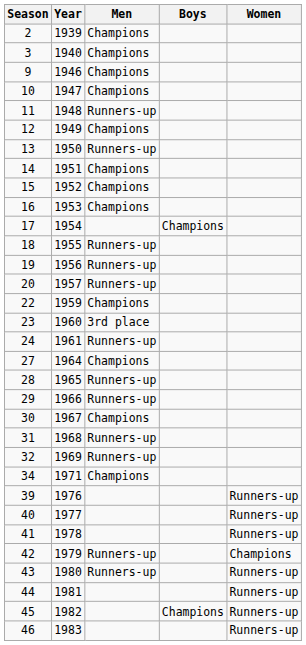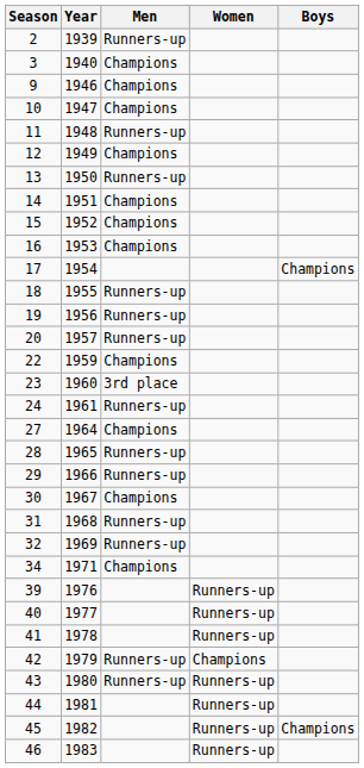 <table class="wikitable" style="font-size:90%;">
 <tr style="background:#dddddd; text-align:center">
 <th>Season</th>
 <th>Year</th>
 <th>Men</th>
+<th>Women</th>
 <th>Boys</th>
-<th>Women</th>
 </tr>
 <tr>
 <td style="text-align:center;">2</td>
 <td>1939</td>
-<td> Champions</td>
+<td> Runners-up</td>
 <td></td>
 <td></td>
 </tr>
 <tr>
 <td style="text-align:center;">3</td>
 <td>1940</td>
 <td> Champions</td>
 <td></td>
 <td></td>
 </tr>
 <tr>
 <td style="text-align:center;">9</td>
 <td>1946</td>
 <td> Champions</td>
 <td></td>
 <td></td>
 </tr>
 <tr>
 <td style="text-align:center;">10</td>
 <td>1947</td>
 <td> Champions</td>
 <td></td>
 <td></td>
 </tr>
 <tr>
 <td style="text-align:center;">11</td>
 <td>1948</td>
 <td> Runners-up</td>
 <td></td>
 <td></td>
 </tr>
 <tr>
 <td style="text-align:center;">12</td>
 <td>1949</td>
 <td> Champions</td>
 <td></td>
 <td></td>
 </tr>
 <tr>
 <td style="text-align:center;">13</td>
 <td>1950</td>
 <td> Runners-up</td>
 <td></td>
 <td></td>
 </tr>
 <tr>
 <td style="text-align:center;">14</td>
 <td>1951</td>
 <td> Champions</td>
 <td></td>
 <td></td>
 </tr>
 <tr>
 <td style="text-align:center;">15</td>
 <td>1952</td>
 <td> Champions</td>
 <td></td>
 <td></td>
 </tr>
 <tr>
 <td style="text-align:center;">16</td>
 <td>1953</td>
 <td> Champions</td>
 <td></td>
 <td></td>
 </tr>
 <tr>
 <td style="text-align:center;">17</td>
 <td>1954</td>
 <td></td>
+<td></td>
 <td> Champions</td>
-<td></td>
 </tr>
 <tr>
 <td style="text-align:center;">18</td>
 <td>1955</td>
 <td> Runners-up</td>
 <td></td>
 <td></td>
 </tr>
 <tr>
 <td style="text-align:center;">19</td>
 <td>1956</td>
 <td> Runners-up</td>
 <td></td>
 <td></td>
 </tr>
 <tr>
 <td style="text-align:center;">20</td>
 <td>1957</td>
 <td> Runners-up</td>
 <td></td>
 <td></td>
 </tr>
 <tr>
 <td style="text-align:center;">22</td>
 <td>1959</td>
 <td> Champions</td>
 <td></td>
 <td></td>
 </tr>
 <tr>
 <td style="text-align:center;">23</td>
 <td>1960</td>
 <td> 3rd place</td>
 <td></td>
 <td></td>
 </tr>
 <tr>
 <td style="text-align:center;">24</td>
 <td>1961</td>
 <td> Runners-up</td>
 <td></td>
 <td></td>
 </tr>
 <tr>
 <td style="text-align:center;">27</td>
 <td>1964</td>
 <td> Champions</td>
 <td></td>
 <td></td>
 </tr>
 <tr>
 <td style="text-align:center;">28</td>
 <td>1965</td>
 <td> Runners-up</td>
 <td></td>
 <td></td>
 </tr>
 <tr>
 <td style="text-align:center;">29</td>
 <td>1966</td>
 <td> Runners-up</td>
 <td></td>
 <td></td>
 </tr>
 <tr>
 <td style="text-align:center;">30</td>
 <td>1967</td>
 <td> Champions</td>
 <td></td>
 <td></td>
 </tr>
 <tr>
 <td style="text-align:center;">31</td>
 <td>1968</td>
 <td> Runners-up</td>
 <td></td>
 <td></td>
 </tr>
 <tr>
 <td style="text-align:center;">32</td>
 <td>1969</td>
 <td> Runners-up</td>
 <td></td>
 <td></td>
 </tr>
 <tr>
 <td style="text-align:center;">34</td>
 <td>1971</td>
 <td> Champions</td>
 <td></td>
 <td></td>
 </tr>
 <tr>
 <td style="text-align:center;">39</td>
 <td>1976</td>
 <td></td>
+<td> Runners-up</td>
 <td></td>
-<td> Runners-up</td>
 </tr>
 <tr>
 <td style="text-align:center;">40</td>
 <td>1977</td>
 <td></td>
+<td> Runners-up</td>
 <td></td>
-<td> Runners-up</td>
 </tr>
 <tr>
 <td style="text-align:center;">41</td>
 <td>1978</td>
 <td></td>
+<td> Runners-up</td>
 <td></td>
-<td> Runners-up</td>
 </tr>
 <tr>
 <td style="text-align:center;">42</td>
 <td>1979</td>
 <td> Runners-up</td>
+<td> Champions</td>
 <td></td>
-<td> Champions</td>
 </tr>
 <tr>
 <td style="text-align:center;">43</td>
 <td>1980</td>
 <td> Runners-up</td>
+<td> Runners-up</td>
 <td></td>
-<td> Runners-up</td>
 </tr>
 <tr>
 <td style="text-align:center;">44</td>
 <td>1981</td>
 <td></td>
+<td> Runners-up</td>
 <td></td>
-<td> Runners-up</td>
 </tr>
 <tr>
 <td style="text-align:center;">45</td>
 <td>1982</td>
 <td></td>
+<td> Runners-up</td>
 <td> Champions</td>
-<td> Runners-up</td>
 </tr>
 <tr>
 <td style="text-align:center;">46</td>
 <td>1983</td>
 <td></td>
+<td> Runners-up</td>
 <td></td>
-<td> Runners-up</td>
 </tr>
 </table>
